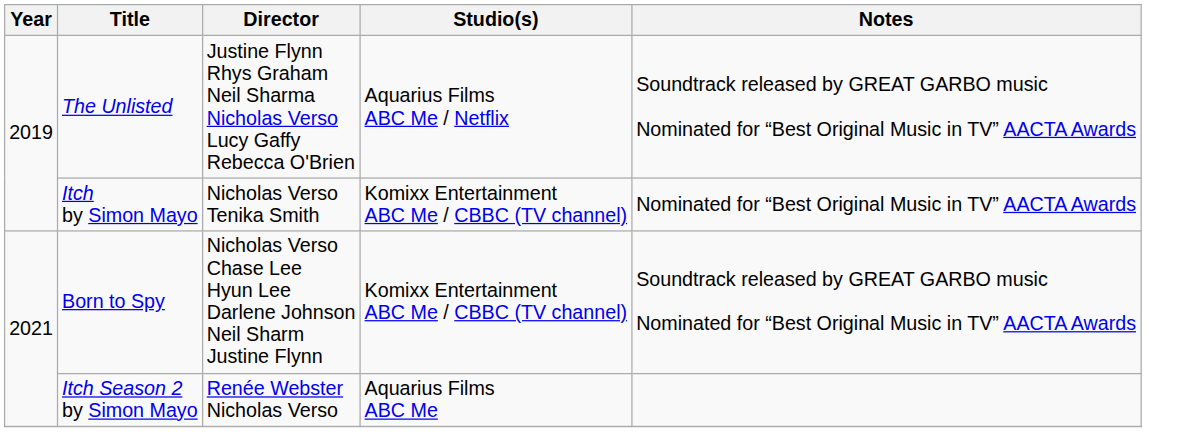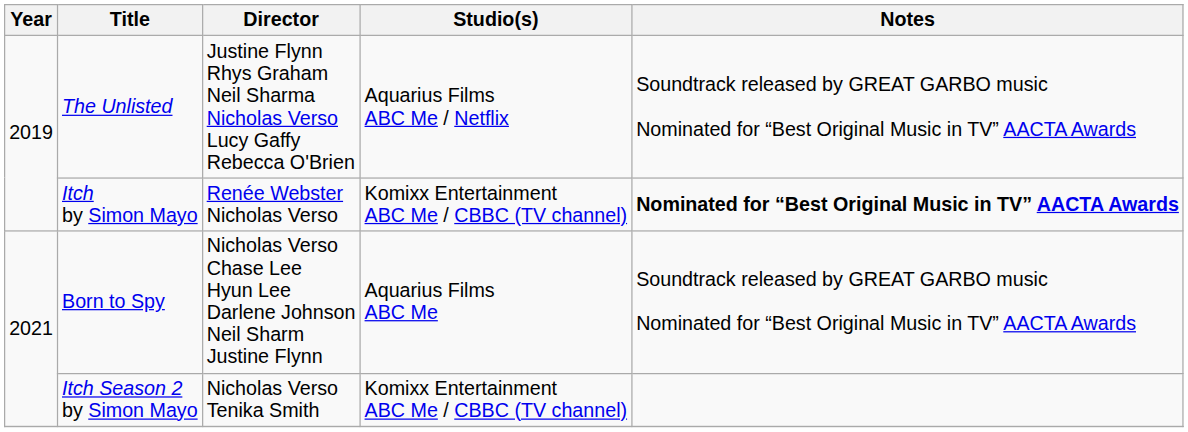 <table class="wikitable sortable">
 <tr>
 <th>Year</th>
 <th>Title</th>
 <th>Director</th>
 <th>Studio(s)</th>
 <th class="unsortable">Notes</th>
 </tr>
 <tr>
 <td rowspan="2">2019</td>
 <td><em><a href='#'>The Unlisted</a></em></td>
 <td>Justine Flynn<br>Rhys Graham<br>Neil Sharma<br><a href='#'>Nicholas Verso</a><br>Lucy Gaffy<br>Rebecca O'Brien</td>
 <td>Aquarius Films<br><a href='#'>ABC Me</a> / <a href='#'>Netflix</a></td>
 <td>Soundtrack released by GREAT GARBO music<br><br>Nominated for “Best Original Music in TV” <a href='#'>AACTA Awards</a></td>
 </tr>
 <tr>
 <td><em><a href='#'>Itch</a></em><br>by <a href='#'>Simon Mayo</a></td>
-<td>Nicholas Verso<br>Tenika Smith</td>
+<td><a href='#'>Renée Webster</a><br>Nicholas Verso<br></td>
 <td>Komixx Entertainment<br><a href='#'>ABC Me</a> / <a href='#'>CBBC (TV channel)</a></td>
-<td>Nominated for “Best Original Music in TV” <a href='#'>AACTA Awards</a></td>
+<td><strong>Nominated for “Best Original Music in TV” <a href='#'>AACTA Awards</a></strong></td>
 </tr>
 <tr>
 <td rowspan="2">2021</td>
 <td><a href='#'>Born to Spy</a></td>
 <td>Nicholas Verso<br>Chase Lee<br>Hyun Lee<br>Darlene Johnson<br>Neil Sharm<br>Justine Flynn</td>
-<td>Komixx Entertainment<br><a href='#'>ABC Me</a> / <a href='#'>CBBC (TV channel)</a></td>
+<td>Aquarius Films<br><a href='#'>ABC Me</a></td>
 <td>Soundtrack released by GREAT GARBO music<br><br>Nominated for “Best Original Music in TV” <a href='#'>AACTA Awards</a></td>
 </tr>
 <tr>
 <td><em><a href='#'>Itch Season 2</a></em><br>by <a href='#'>Simon Mayo</a></td>
-<td><a href='#'>Renée Webster</a><br>Nicholas Verso<br></td>
-<td>Aquarius Films<br><a href='#'>ABC Me</a></td>
+<td>Nicholas Verso<br>Tenika Smith</td>
+<td>Komixx Entertainment<br><a href='#'>ABC Me</a> / <a href='#'>CBBC (TV channel)</a></td>
 <td></td>
 </tr>
 <tr>
 </tr>
 </table>
